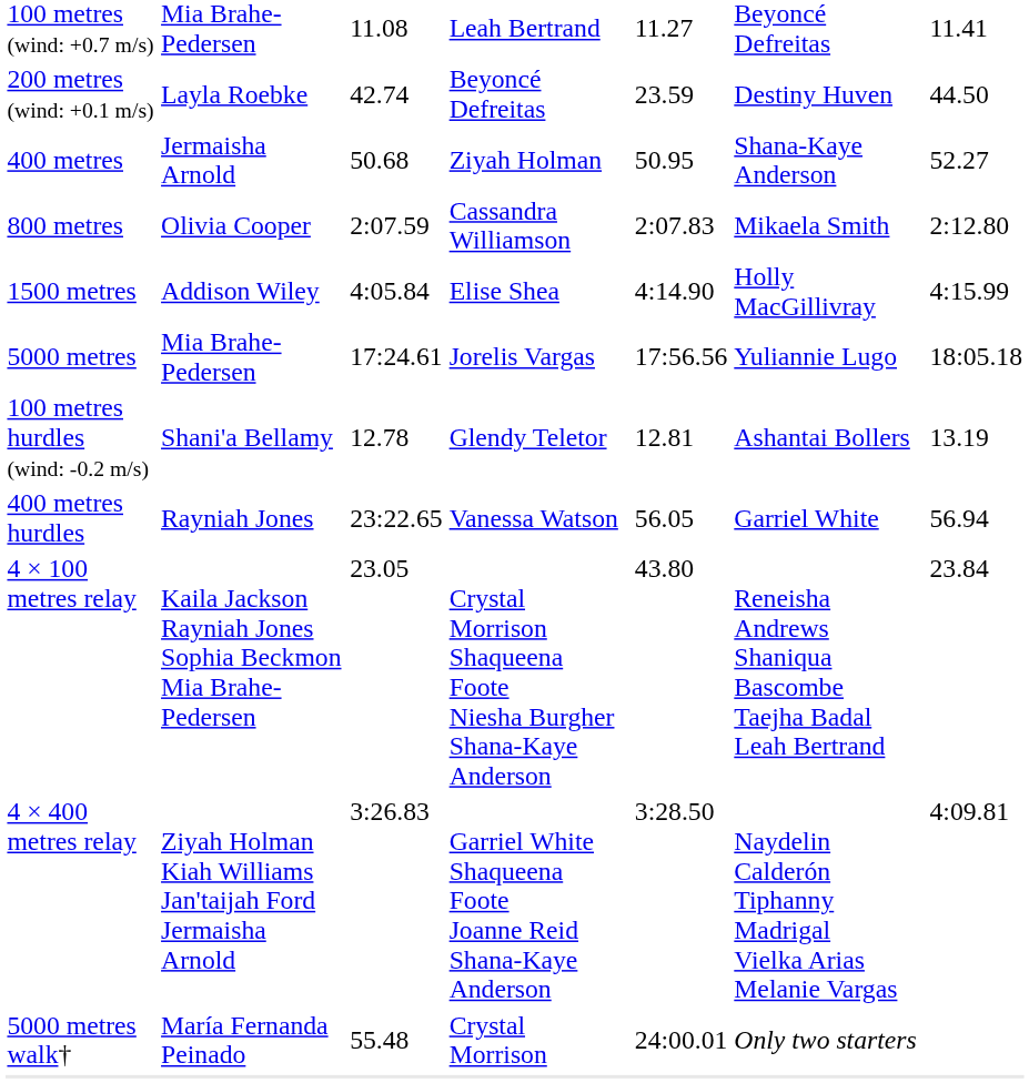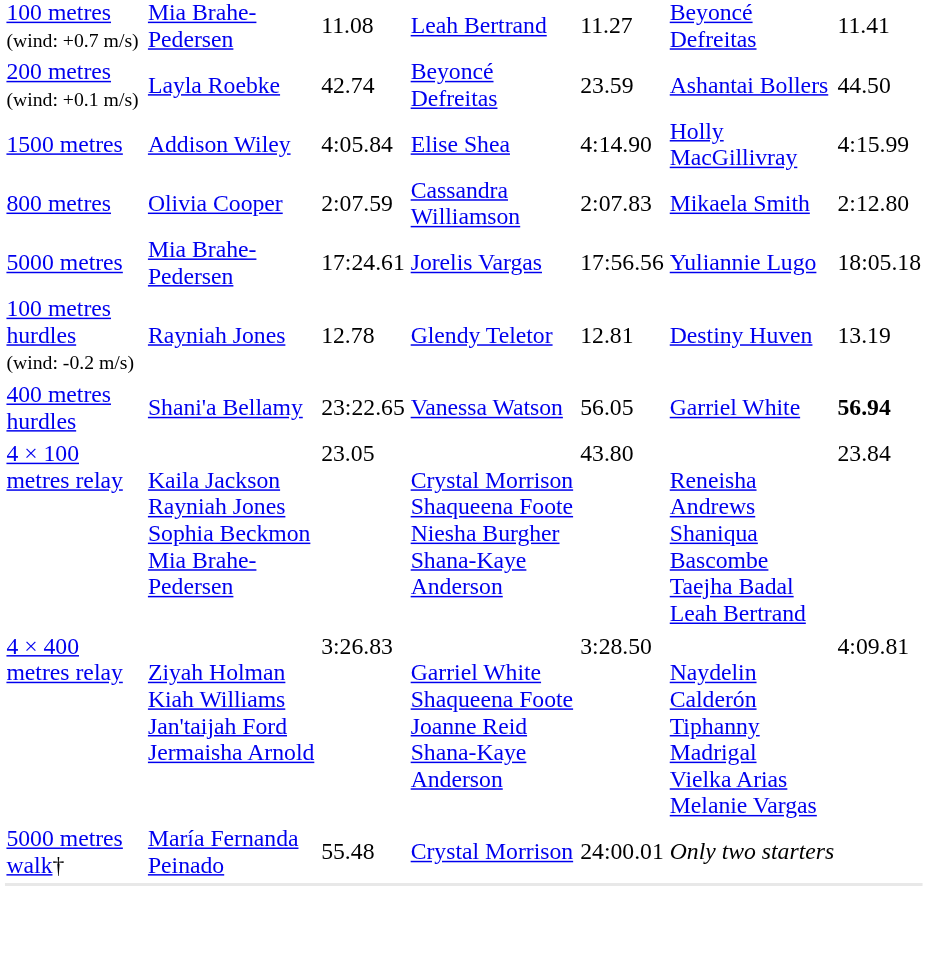 <table>
 <tr>
 <td><a href='#'>100 metres</a><br><small>(wind: +0.7 m/s)</small></td>
 <td><a href='#'>Mia Brahe-Pedersen</a><br></td>
 <td>11.08 </td>
 <td><a href='#'>Leah Bertrand</a><br></td>
 <td>11.27</td>
 <td><a href='#'>Beyoncé Defreitas</a><br></td>
 <td>11.41</td>
 </tr>
 <tr>
 <td><a href='#'>200 metres</a><br><small>(wind: +0.1 m/s)</small></td>
 <td><a href='#'>Layla Roebke</a><br></td>
 <td>42.74 </td>
 <td><a href='#'>Beyoncé Defreitas</a><br></td>
 <td>23.59</td>
-<td><a href='#'>Destiny Huven</a><br></td>
+<td><a href='#'>Ashantai Bollers</a><br></td>
 <td>44.50</td>
 </tr>
 <tr>
-<td><a href='#'>400 metres</a></td>
-<td><a href='#'>Jermaisha Arnold</a><br></td>
-<td>50.68 </td>
-<td><a href='#'>Ziyah Holman</a><br></td>
-<td>50.95</td>
-<td><a href='#'>Shana-Kaye Anderson</a><br></td>
-<td>52.27</td>
+<td><a href='#'>1500 metres</a></td>
+<td><a href='#'>Addison Wiley</a><br></td>
+<td>4:05.84 </td>
+<td><a href='#'>Elise Shea</a><br></td>
+<td>4:14.90</td>
+<td><a href='#'>Holly MacGillivray</a><br></td>
+<td>4:15.99</td>
 </tr>
 <tr>
 <td><a href='#'>800 metres</a></td>
 <td><a href='#'>Olivia Cooper</a><br></td>
 <td>2:07.59</td>
 <td><a href='#'>Cassandra Williamson</a><br></td>
 <td>2:07.83</td>
 <td><a href='#'>Mikaela Smith</a><br></td>
 <td>2:12.80</td>
-</tr>
-<tr>
-<td><a href='#'>1500 metres</a></td>
-<td><a href='#'>Addison Wiley</a><br></td>
-<td>4:05.84 </td>
-<td><a href='#'>Elise Shea</a><br></td>
-<td>4:14.90</td>
-<td><a href='#'>Holly MacGillivray</a><br></td>
-<td>4:15.99</td>
 </tr>
 <tr>
 <td><a href='#'>5000 metres</a></td>
 <td><a href='#'>Mia Brahe-Pedersen</a><br></td>
 <td>17:24.61</td>
 <td><a href='#'>Jorelis Vargas</a><br></td>
 <td>17:56.56</td>
 <td><a href='#'>Yuliannie Lugo</a><br></td>
 <td>18:05.18</td>
 </tr>
 <tr>
 <td><a href='#'>100 metres hurdles</a><br><small>(wind: -0.2 m/s)</small></td>
-<td><a href='#'>Shani'a Bellamy</a><br></td>
+<td><a href='#'>Rayniah Jones</a><br></td>
 <td>12.78</td>
 <td><a href='#'>Glendy Teletor</a><br></td>
 <td>12.81</td>
-<td><a href='#'>Ashantai Bollers</a><br></td>
+<td><a href='#'>Destiny Huven</a><br></td>
 <td>13.19</td>
 </tr>
 <tr>
 <td><a href='#'>400 metres hurdles</a></td>
-<td><a href='#'>Rayniah Jones</a><br></td>
+<td><a href='#'>Shani'a Bellamy</a><br></td>
 <td>23:22.65</td>
 <td><a href='#'>Vanessa Watson</a><br></td>
 <td>56.05</td>
 <td><a href='#'>Garriel White</a><br></td>
-<td>56.94</td>
+<td><strong>56.94</strong></td>
 </tr>
 <tr valign="top">
 <td><a href='#'>4 × 100 metres relay</a></td>
 <td><br><a href='#'>Kaila Jackson</a><br><a href='#'>Rayniah Jones</a><br><a href='#'>Sophia Beckmon</a><br><a href='#'>Mia Brahe-Pedersen</a></td>
 <td>23.05</td>
 <td><br><a href='#'>Crystal Morrison</a><br><a href='#'>Shaqueena Foote</a><br><a href='#'>Niesha Burgher</a><br><a href='#'>Shana-Kaye Anderson</a></td>
 <td>43.80</td>
 <td><br><a href='#'>Reneisha Andrews</a><br><a href='#'>Shaniqua Bascombe</a><br><a href='#'>Taejha Badal</a><br><a href='#'>Leah Bertrand</a></td>
 <td>23.84</td>
 </tr>
 <tr valign="top">
 <td><a href='#'>4 × 400 metres relay</a></td>
 <td><br><a href='#'>Ziyah Holman</a><br><a href='#'>Kiah Williams</a><br><a href='#'>Jan'taijah Ford</a><br><a href='#'>Jermaisha Arnold</a></td>
 <td>3:26.83 </td>
 <td><br><a href='#'>Garriel White</a><br><a href='#'>Shaqueena Foote</a><br><a href='#'>Joanne Reid</a><br><a href='#'>Shana-Kaye Anderson</a></td>
 <td>3:28.50</td>
 <td><br><a href='#'>Naydelin Calderón</a><br><a href='#'>Tiphanny Madrigal</a><br><a href='#'>Vielka Arias</a><br><a href='#'>Melanie Vargas</a></td>
 <td>4:09.81</td>
 </tr>
 <tr>
 <td><a href='#'>5000 metres walk</a>†</td>
 <td><a href='#'>María Fernanda Peinado</a><br></td>
 <td>55.48</td>
 <td><a href='#'>Crystal Morrison</a><br></td>
 <td>24:00.01</td>
 <td colspan=2><em>Only two starters</em></td>
 </tr>
 <tr style="background:#e8e8e8;">
 <td colspan=7></td>
 </tr>
 </table>
